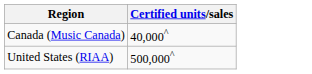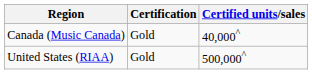 <table class="wikitable">
 <tr>
 <th>Region</th>
+<th>Certification</th>
 <th><a href='#'>Certified units</a><strong>/sales</strong></th>
 </tr>
 <tr>
 <td>Canada (<a href='#'>Music Canada</a>)</td>
+<td>Gold</td>
 <td>40,000<sup>^</sup></td>
 </tr>
 <tr>
 <td>United States (<a href='#'>RIAA</a>)</td>
+<td>Gold</td>
 <td>500,000<sup>^</sup></td>
 </tr>
 </table>
